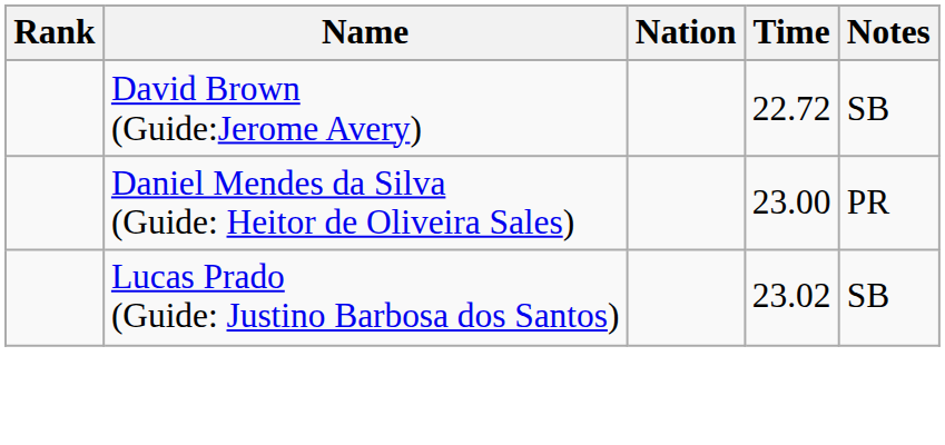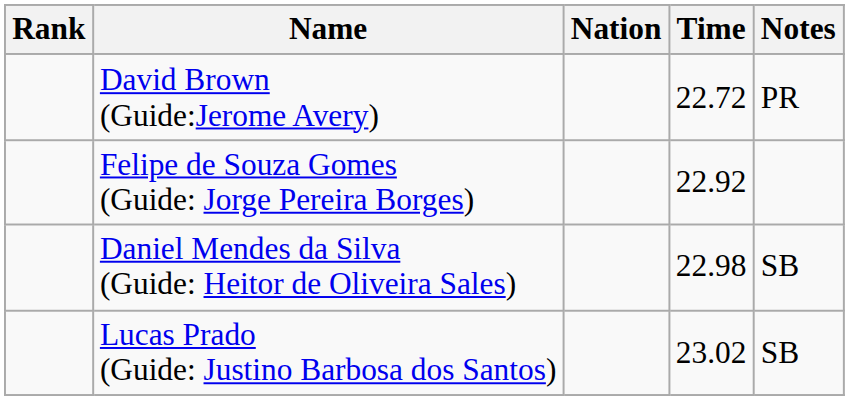 <table class="wikitable sortable">
 <tr>
 <th>Rank</th>
 <th>Name</th>
 <th>Nation</th>
 <th>Time</th>
 <th>Notes</th>
 </tr>
 <tr>
 <td></td>
 <td><a href='#'>David Brown</a><br>(Guide:<a href='#'>Jerome Avery</a>)</td>
 <td></td>
 <td>22.72</td>
-<td>SB</td>
+<td>PR</td>
+</tr>
+<tr>
+<td></td>
+<td><a href='#'>Felipe de Souza Gomes</a><br>(Guide: <a href='#'>Jorge Pereira Borges</a>)</td>
+<td></td>
+<td>22.92</td>
+<td></td>
 </tr>
 <tr>
 <td></td>
 <td><a href='#'>Daniel Mendes da Silva</a><br>(Guide: <a href='#'>Heitor de Oliveira Sales</a>)</td>
 <td></td>
-<td>23.00</td>
-<td>PR</td>
+<td>22.98</td>
+<td>SB</td>
 </tr>
 <tr>
 <td></td>
 <td><a href='#'>Lucas Prado</a><br>(Guide: <a href='#'>Justino Barbosa dos Santos</a>)</td>
 <td></td>
 <td>23.02</td>
 <td>SB</td>
 </tr>
 </table>
